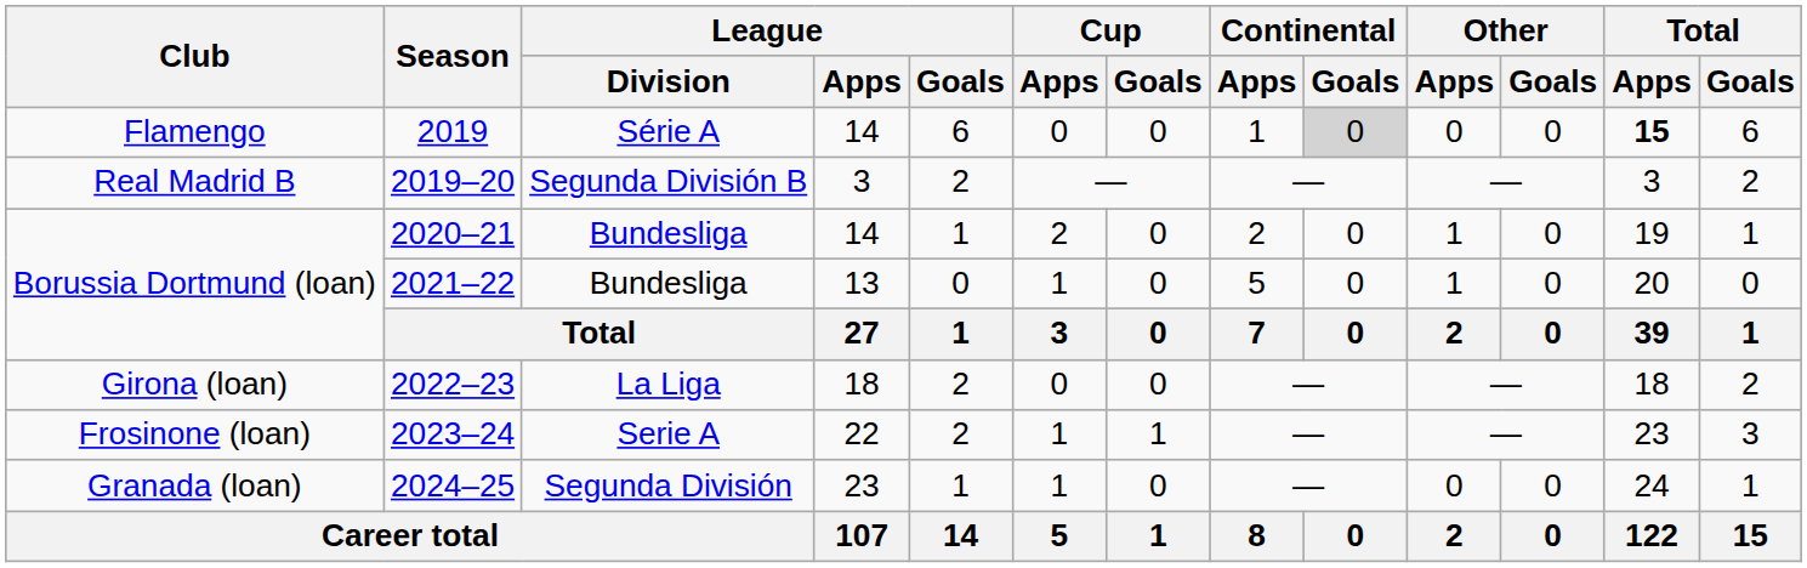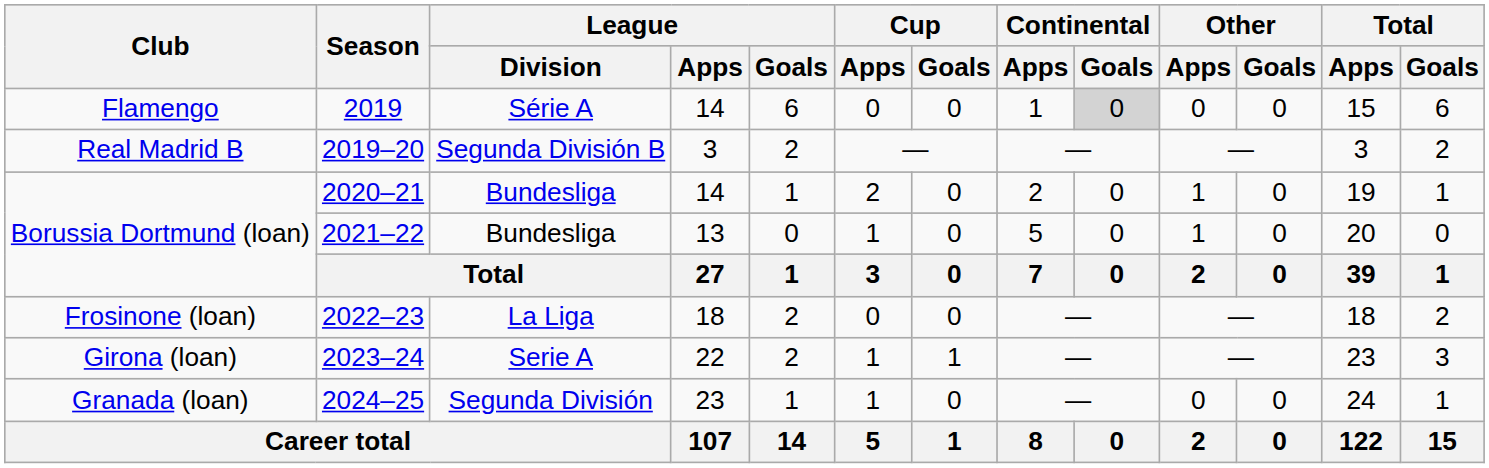 <table class="wikitable" style="text-align:center">
 <tr>
 <th rowspan="2">Club</th>
 <th rowspan="2">Season</th>
 <th colspan="3">League</th>
 <th colspan="2">Cup</th>
 <th colspan="2">Continental</th>
 <th colspan="2">Other</th>
 <th colspan="2">Total</th>
 </tr>
 <tr>
 <th>Division</th>
 <th>Apps</th>
 <th>Goals</th>
 <th>Apps</th>
 <th>Goals</th>
 <th>Apps</th>
 <th>Goals</th>
 <th>Apps</th>
 <th>Goals</th>
 <th>Apps</th>
 <th>Goals</th>
 </tr>
 <tr>
 <td><a href='#'>Flamengo</a></td>
 <td><a href='#'>2019</a></td>
 <td><a href='#'>Série A</a></td>
 <td>14</td>
 <td>6</td>
 <td>0</td>
 <td>0</td>
 <td>1</td>
 <td style="background: lightgrey;">0</td>
 <td>0</td>
 <td>0</td>
-<td><strong>15</strong></td>
+<td>15</td>
 <td>6</td>
 </tr>
 <tr>
 <td><a href='#'>Real Madrid B</a></td>
 <td><a href='#'>2019–20</a></td>
 <td><a href='#'>Segunda División B</a></td>
 <td>3</td>
 <td>2</td>
 <td colspan="2">—</td>
 <td colspan="2">—</td>
 <td colspan="2">—</td>
 <td>3</td>
 <td>2</td>
 </tr>
 <tr>
 <td rowspan="3"><a href='#'>Borussia Dortmund</a> (loan)</td>
 <td><a href='#'>2020–21</a></td>
 <td><a href='#'>Bundesliga</a></td>
 <td>14</td>
 <td>1</td>
 <td>2</td>
 <td>0</td>
 <td>2</td>
 <td>0</td>
 <td>1</td>
 <td>0</td>
 <td>19</td>
 <td>1</td>
 </tr>
 <tr>
 <td><a href='#'>2021–22</a></td>
 <td>Bundesliga</td>
 <td>13</td>
 <td>0</td>
 <td>1</td>
 <td>0</td>
 <td>5</td>
 <td>0</td>
 <td>1</td>
 <td>0</td>
 <td>20</td>
 <td>0</td>
 </tr>
 <tr>
 <th colspan="2">Total</th>
 <th>27</th>
 <th>1</th>
 <th>3</th>
 <th>0</th>
 <th>7</th>
 <th>0</th>
 <th>2</th>
 <th>0</th>
 <th>39</th>
 <th>1</th>
 </tr>
 <tr>
-<td><a href='#'>Girona</a> (loan)</td>
+<td><a href='#'>Frosinone</a> (loan)</td>
 <td><a href='#'>2022–23</a></td>
 <td><a href='#'>La Liga</a></td>
 <td>18</td>
 <td>2</td>
 <td>0</td>
 <td>0</td>
 <td colspan="2">—</td>
 <td colspan="2">—</td>
 <td>18</td>
 <td>2</td>
 </tr>
 <tr>
-<td><a href='#'>Frosinone</a> (loan)</td>
+<td><a href='#'>Girona</a> (loan)</td>
 <td><a href='#'>2023–24</a></td>
 <td><a href='#'>Serie A</a></td>
 <td>22</td>
 <td>2</td>
 <td>1</td>
 <td>1</td>
 <td colspan="2">—</td>
 <td colspan="2">—</td>
 <td>23</td>
 <td>3</td>
 </tr>
 <tr>
 <td><a href='#'>Granada</a> (loan)</td>
 <td><a href='#'>2024–25</a></td>
 <td><a href='#'>Segunda División</a></td>
 <td>23</td>
 <td>1</td>
 <td>1</td>
 <td>0</td>
 <td colspan="2">—</td>
 <td>0</td>
 <td>0</td>
 <td>24</td>
 <td>1</td>
 </tr>
 <tr>
 <th colspan="3">Career total</th>
 <th>107</th>
 <th>14</th>
 <th>5</th>
 <th>1</th>
 <th>8</th>
 <th>0</th>
 <th>2</th>
 <th>0</th>
 <th>122</th>
 <th>15</th>
 </tr>
 </table>
